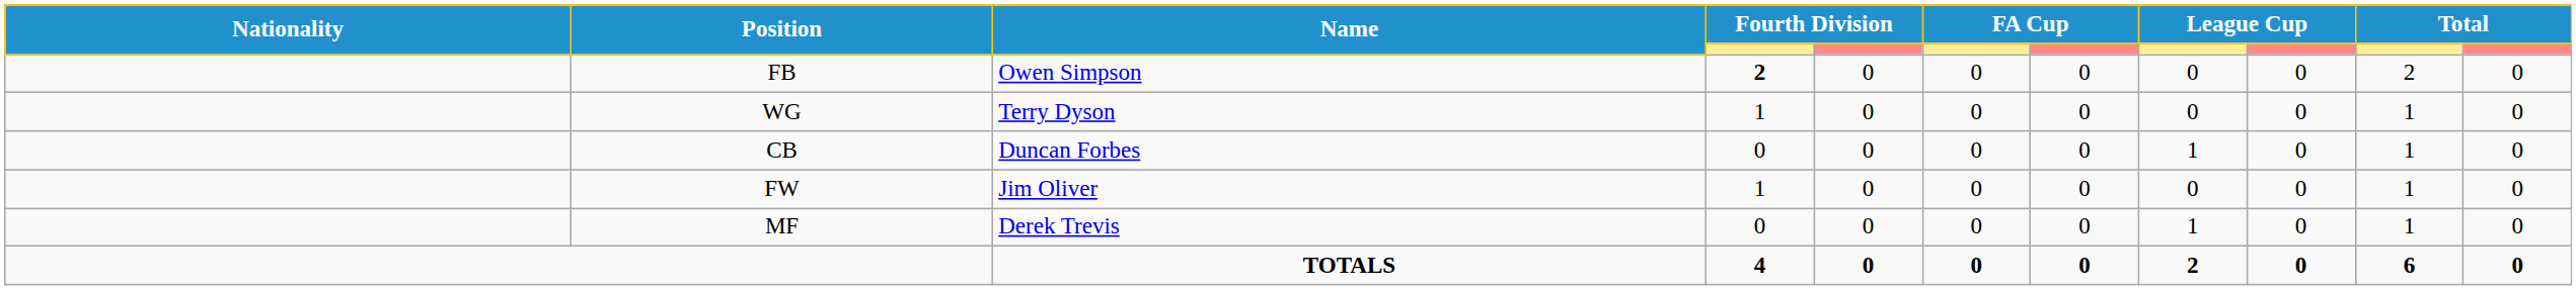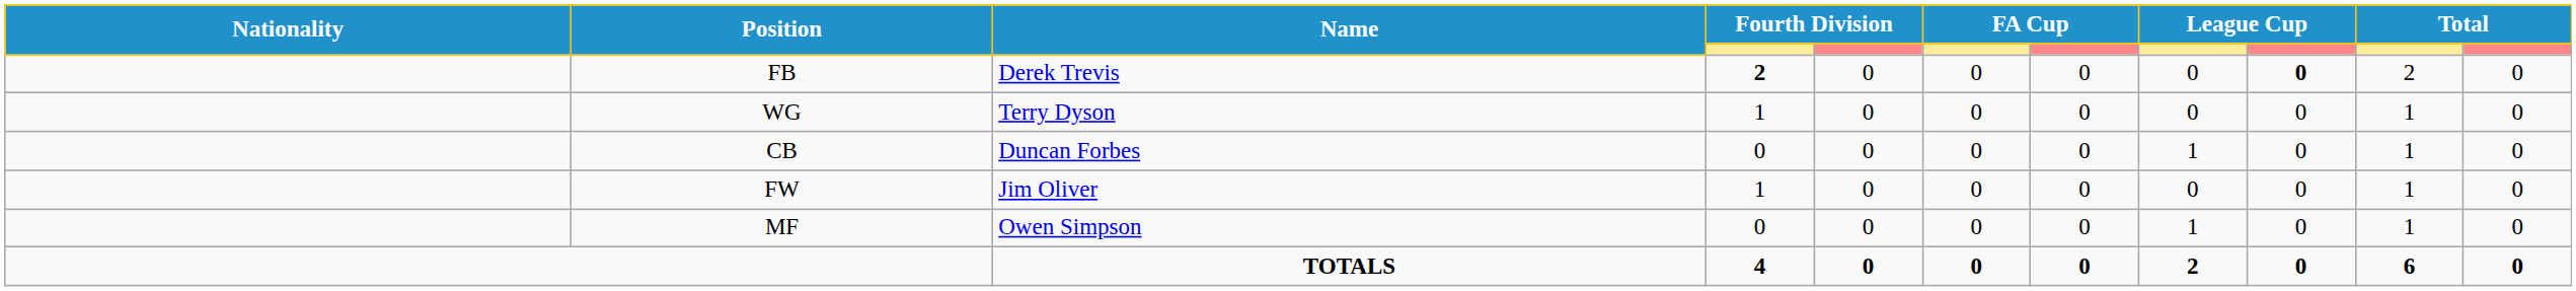 <table class="wikitable" style="text-align:center; font-size:90%; width:100%;">
 <tr>
 <th rowspan="2" style="background:#2191CC; color:white; border:1px solid #F7C408; text-align:center;">Nationality</th>
 <th rowspan="2" style="background:#2191CC; color:white; border:1px solid #F7C408; text-align:center;">Position</th>
 <th rowspan="2" style="background:#2191CC; color:white; border:1px solid #F7C408; text-align:center;">Name</th>
 <th colspan="2" style="background:#2191CC; color:white; border:1px solid #F7C408; text-align:center;">Fourth Division</th>
 <th colspan="2" style="background:#2191CC; color:white; border:1px solid #F7C408; text-align:center;">FA Cup</th>
 <th colspan="2" style="background:#2191CC; color:white; border:1px solid #F7C408; text-align:center;">League Cup</th>
 <th colspan="2" style="background:#2191CC; color:white; border:1px solid #F7C408; text-align:center;">Total</th>
 </tr>
 <tr>
 <th width=60 style="background: #FFEE99"></th>
 <th width=60 style="background: #FF8888"></th>
 <th width=60 style="background: #FFEE99"></th>
 <th width=60 style="background: #FF8888"></th>
 <th width=60 style="background: #FFEE99"></th>
 <th width=60 style="background: #FF8888"></th>
 <th width=60 style="background: #FFEE99"></th>
 <th width=60 style="background: #FF8888"></th>
 </tr>
 <tr>
 <td></td>
 <td>FB</td>
-<td align="left"><a href='#'>Owen Simpson</a></td>
+<td align="left"><a href='#'>Derek Trevis</a></td>
 <td><strong>2</strong></td>
 <td>0</td>
 <td>0</td>
 <td>0</td>
 <td>0</td>
-<td>0</td>
+<td><strong>0</strong></td>
 <td>2</td>
 <td>0</td>
 </tr>
 <tr>
 <td></td>
 <td>WG</td>
 <td align="left"><a href='#'>Terry Dyson</a></td>
 <td>1</td>
 <td>0</td>
 <td>0</td>
 <td>0</td>
 <td>0</td>
 <td>0</td>
 <td>1</td>
 <td>0</td>
 </tr>
 <tr>
 <td></td>
 <td>CB</td>
 <td align="left"><a href='#'>Duncan Forbes</a></td>
 <td>0</td>
 <td>0</td>
 <td>0</td>
 <td>0</td>
 <td>1</td>
 <td>0</td>
 <td>1</td>
 <td>0</td>
 </tr>
 <tr>
 <td></td>
 <td>FW</td>
 <td align="left"><a href='#'>Jim Oliver</a></td>
 <td>1</td>
 <td>0</td>
 <td>0</td>
 <td>0</td>
 <td>0</td>
 <td>0</td>
 <td>1</td>
 <td>0</td>
 </tr>
 <tr>
 <td></td>
 <td>MF</td>
-<td align="left"><a href='#'>Derek Trevis</a></td>
+<td align="left"><a href='#'>Owen Simpson</a></td>
 <td>0</td>
 <td>0</td>
 <td>0</td>
 <td>0</td>
 <td>1</td>
 <td>0</td>
 <td>1</td>
 <td>0</td>
 </tr>
 <tr>
 <td colspan="2"></td>
 <td><strong>TOTALS</strong></td>
 <td><strong>4</strong></td>
 <td><strong>0</strong></td>
 <td><strong>0</strong></td>
 <td><strong>0</strong></td>
 <td><strong>2</strong></td>
 <td><strong>0</strong></td>
 <td><strong>6</strong></td>
 <td><strong>0</strong></td>
 </tr>
 </table>
